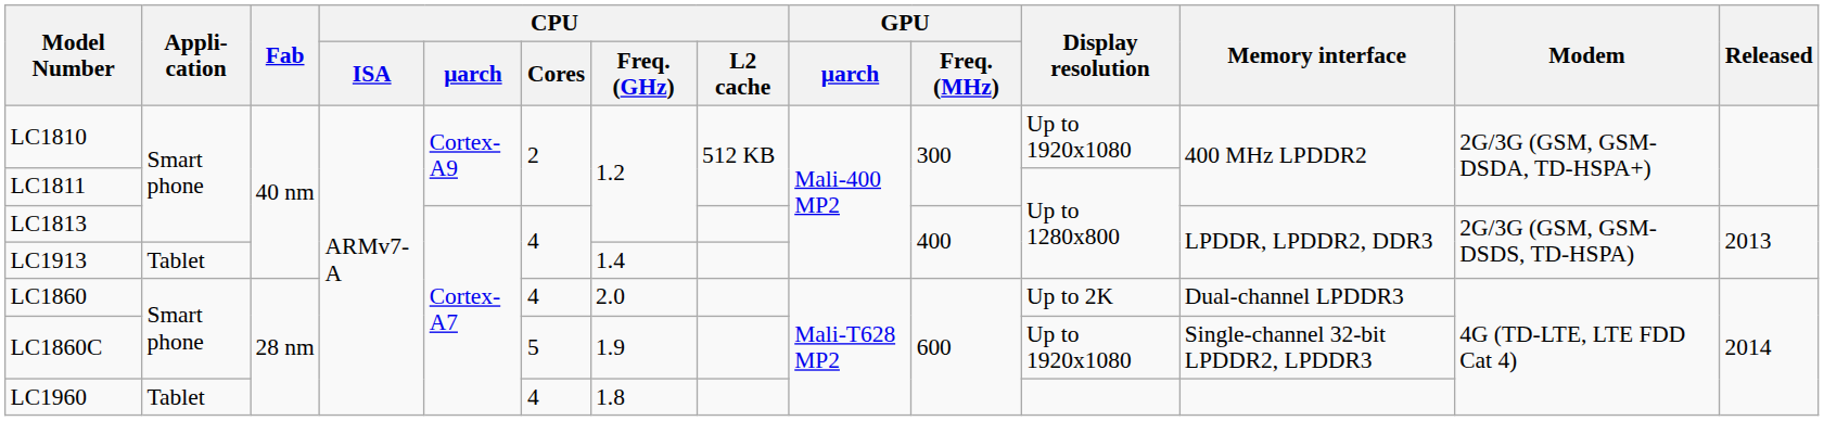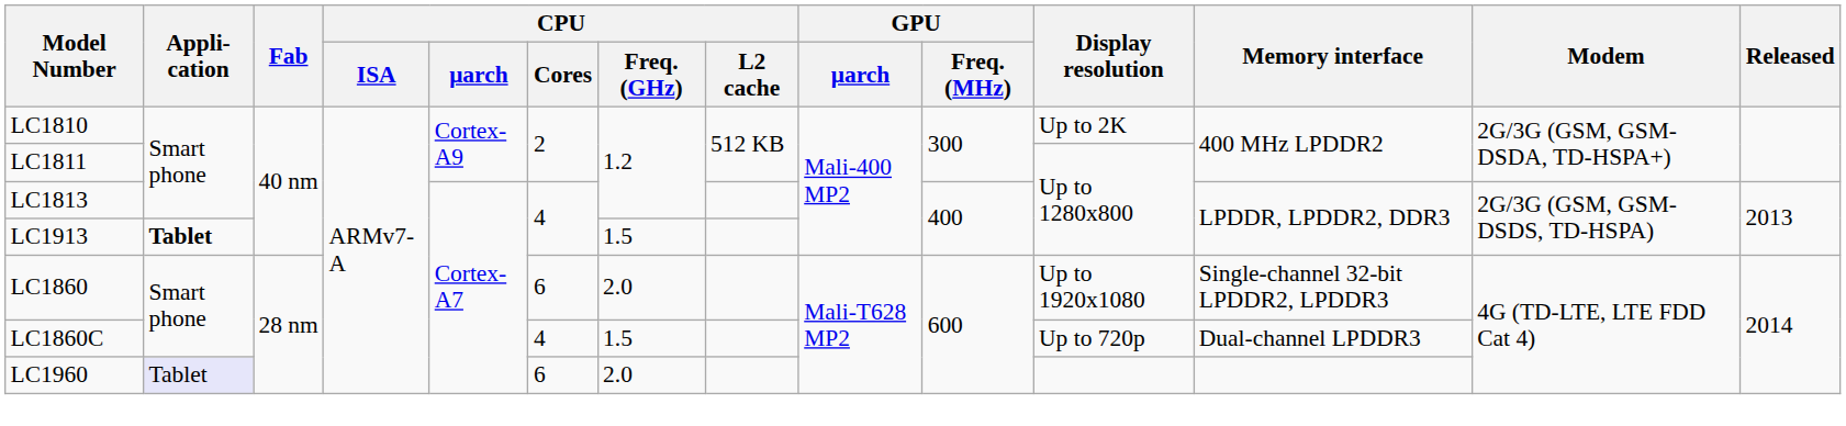 <table class="wikitable">
 <tr>
 <th rowspan="2">Model Number</th>
 <th rowspan="2">Appli-cation</th>
 <th rowspan="2"><a href='#'>Fab</a></th>
 <th colspan="5">CPU</th>
 <th colspan="2">GPU</th>
 <th rowspan="2">Display resolution</th>
 <th rowspan="2">Memory interface</th>
 <th rowspan="2">Modem</th>
 <th rowspan="2">Released</th>
 </tr>
 <tr>
 <th><a href='#'>ISA</a></th>
 <th><a href='#'>μarch</a></th>
 <th>Cores</th>
 <th>Freq. (<a href='#'>GHz</a>)</th>
 <th>L2 cache</th>
 <th><a href='#'>μarch</a></th>
 <th>Freq. (<a href='#'>MHz</a>)</th>
 </tr>
 <tr>
 <td>LC1810</td>
 <td rowspan="3">Smart phone</td>
 <td rowspan="4">40 nm</td>
 <td rowspan="7">ARMv7-A</td>
 <td rowspan="2"><a href='#'>Cortex-A9</a></td>
 <td rowspan="2">2</td>
 <td rowspan="3">1.2</td>
 <td rowspan="2">512 KB</td>
 <td rowspan="4"><a href='#'>Mali-400 MP2</a></td>
 <td rowspan="2">300</td>
-<td>Up to 1920x1080</td>
+<td>Up to 2K</td>
 <td rowspan="2">400 MHz LPDDR2</td>
 <td rowspan="2">2G/3G (GSM, GSM-DSDA, TD-HSPA+)</td>
 <td rowspan="2"></td>
 </tr>
 <tr>
 <td>LC1811</td>
 <td rowspan="3">Up to 1280x800</td>
 </tr>
 <tr>
 <td>LC1813</td>
 <td rowspan="5"><a href='#'>Cortex-A7</a></td>
 <td rowspan="2">4</td>
 <td></td>
 <td rowspan="2">400</td>
 <td rowspan="2">LPDDR, LPDDR2, DDR3</td>
 <td rowspan="2">2G/3G (GSM, GSM-DSDS, TD-HSPA)</td>
 <td rowspan="2">2013</td>
 </tr>
 <tr>
 <td>LC1913</td>
-<td>Tablet</td>
-<td>1.4</td>
+<td><strong>Tablet</strong></td>
+<td>1.5</td>
 <td></td>
 </tr>
 <tr>
 <td>LC1860</td>
 <td rowspan="2">Smart phone</td>
 <td rowspan="3">28 nm</td>
-<td>4</td>
+<td>6</td>
 <td>2.0</td>
 <td></td>
 <td rowspan="3"><a href='#'>Mali-T628 MP2</a></td>
 <td rowspan="3">600</td>
-<td>Up to 2K</td>
-<td>Dual-channel LPDDR3</td>
+<td>Up to 1920x1080</td>
+<td>Single-channel 32-bit LPDDR2, LPDDR3</td>
 <td rowspan="3">4G (TD-LTE, LTE FDD Cat 4)</td>
 <td rowspan="3">2014</td>
 </tr>
 <tr>
 <td>LC1860C</td>
-<td>5</td>
-<td>1.9</td>
+<td>4</td>
+<td>1.5</td>
 <td></td>
-<td>Up to 1920x1080</td>
-<td>Single-channel 32-bit LPDDR2, LPDDR3</td>
+<td>Up to 720p</td>
+<td>Dual-channel LPDDR3</td>
 </tr>
 <tr>
 <td>LC1960</td>
-<td>Tablet</td>
-<td>4</td>
-<td>1.8</td>
+<td style="background: lavender;">Tablet</td>
+<td>6</td>
+<td>2.0</td>
 <td></td>
 <td></td>
 <td></td>
 </tr>
 </table>
